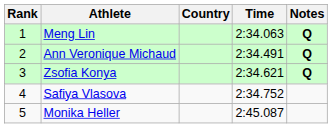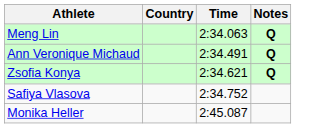 <table class="wikitable sortable" style="text-align:center">
 <tr>
-<th>Rank</th>
 <th>Athlete</th>
 <th>Country</th>
 <th>Time</th>
 <th>Notes</th>
 </tr>
 <tr bgcolor="#ccffcc">
-<td>1</td>
 <td align=left><a href='#'>Meng Lin</a></td>
 <td align=left></td>
 <td>2:34.063</td>
 <td><strong>Q</strong></td>
 </tr>
 <tr bgcolor="#ccffcc">
-<td>2</td>
 <td align=left><a href='#'>Ann Veronique Michaud</a></td>
 <td align=left></td>
 <td>2:34.491</td>
 <td><strong>Q</strong></td>
 </tr>
 <tr bgcolor="#ccffcc">
-<td>3</td>
 <td align=left><a href='#'>Zsofia Konya</a></td>
 <td align=left></td>
 <td>2:34.621</td>
 <td><strong>Q</strong></td>
 </tr>
 <tr>
-<td>4</td>
 <td align=left><a href='#'>Safiya Vlasova</a></td>
 <td align=left></td>
 <td>2:34.752</td>
 <td></td>
 </tr>
 <tr>
-<td>5</td>
 <td align=left><a href='#'>Monika Heller</a></td>
 <td align=left></td>
 <td>2:45.087</td>
 <td></td>
 </tr>
 </table>
